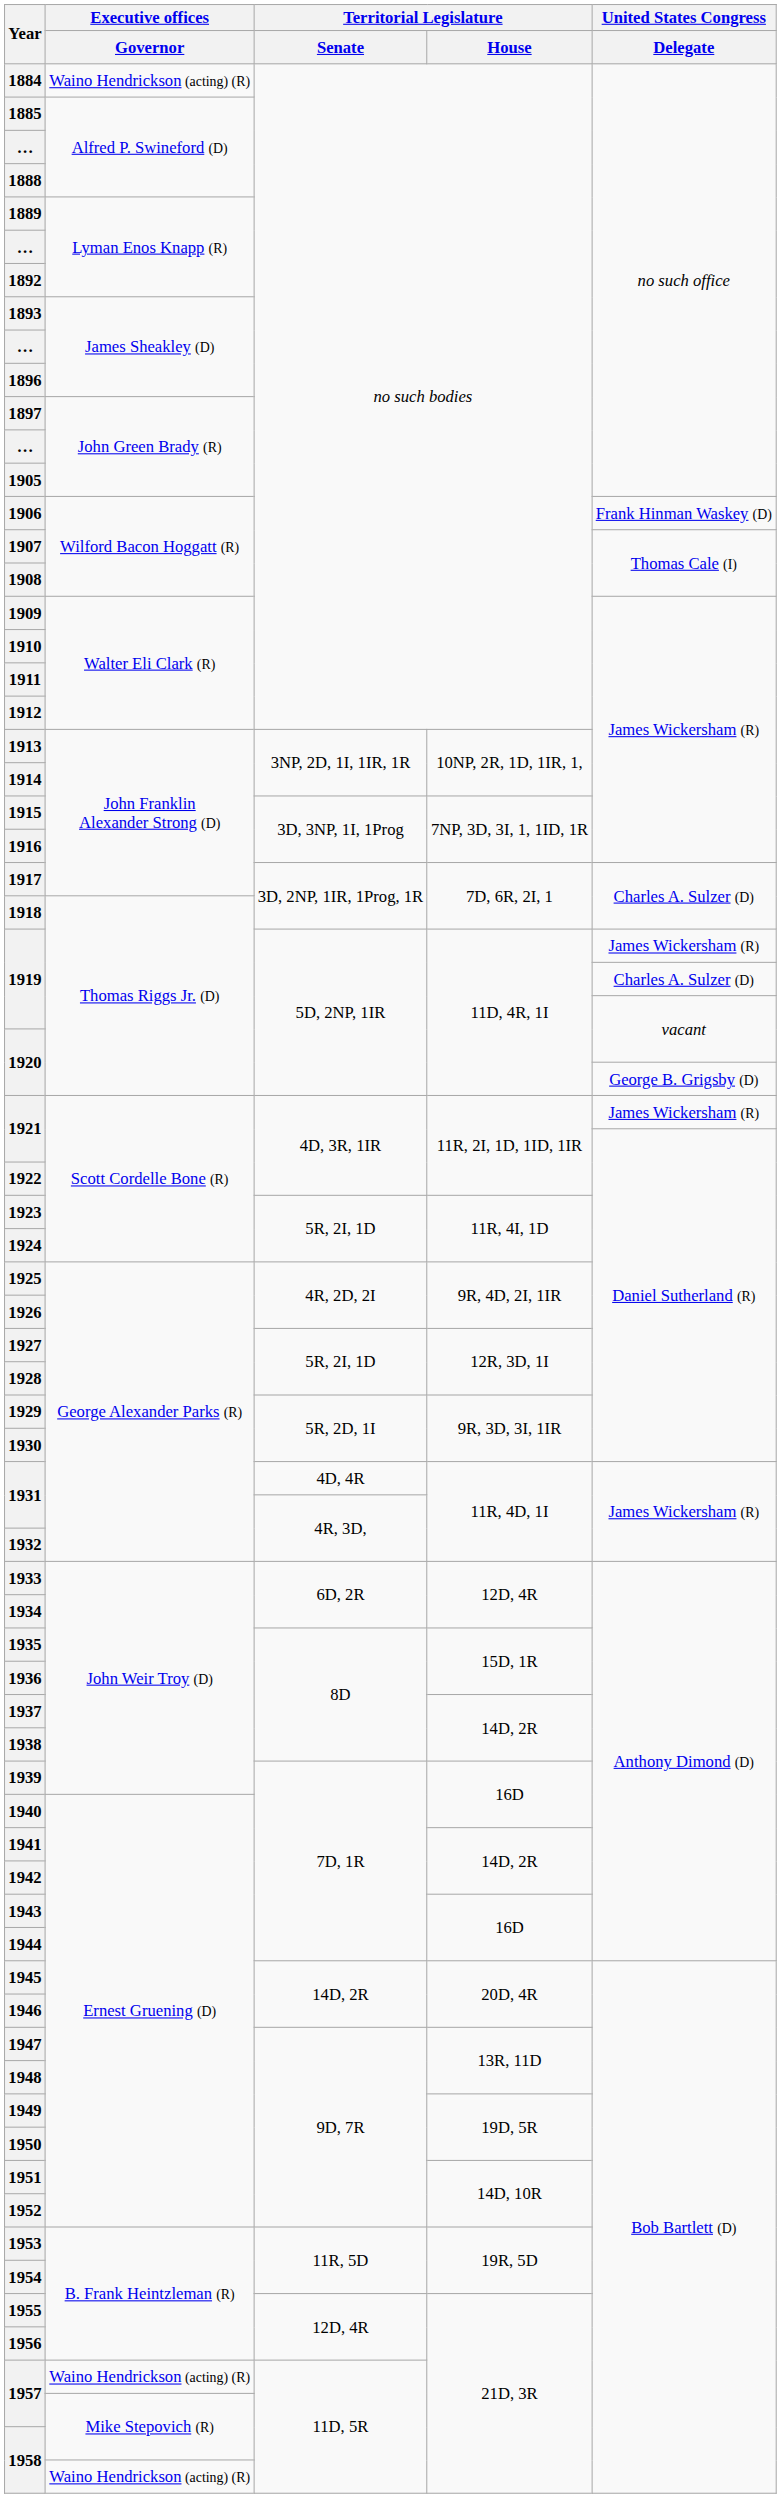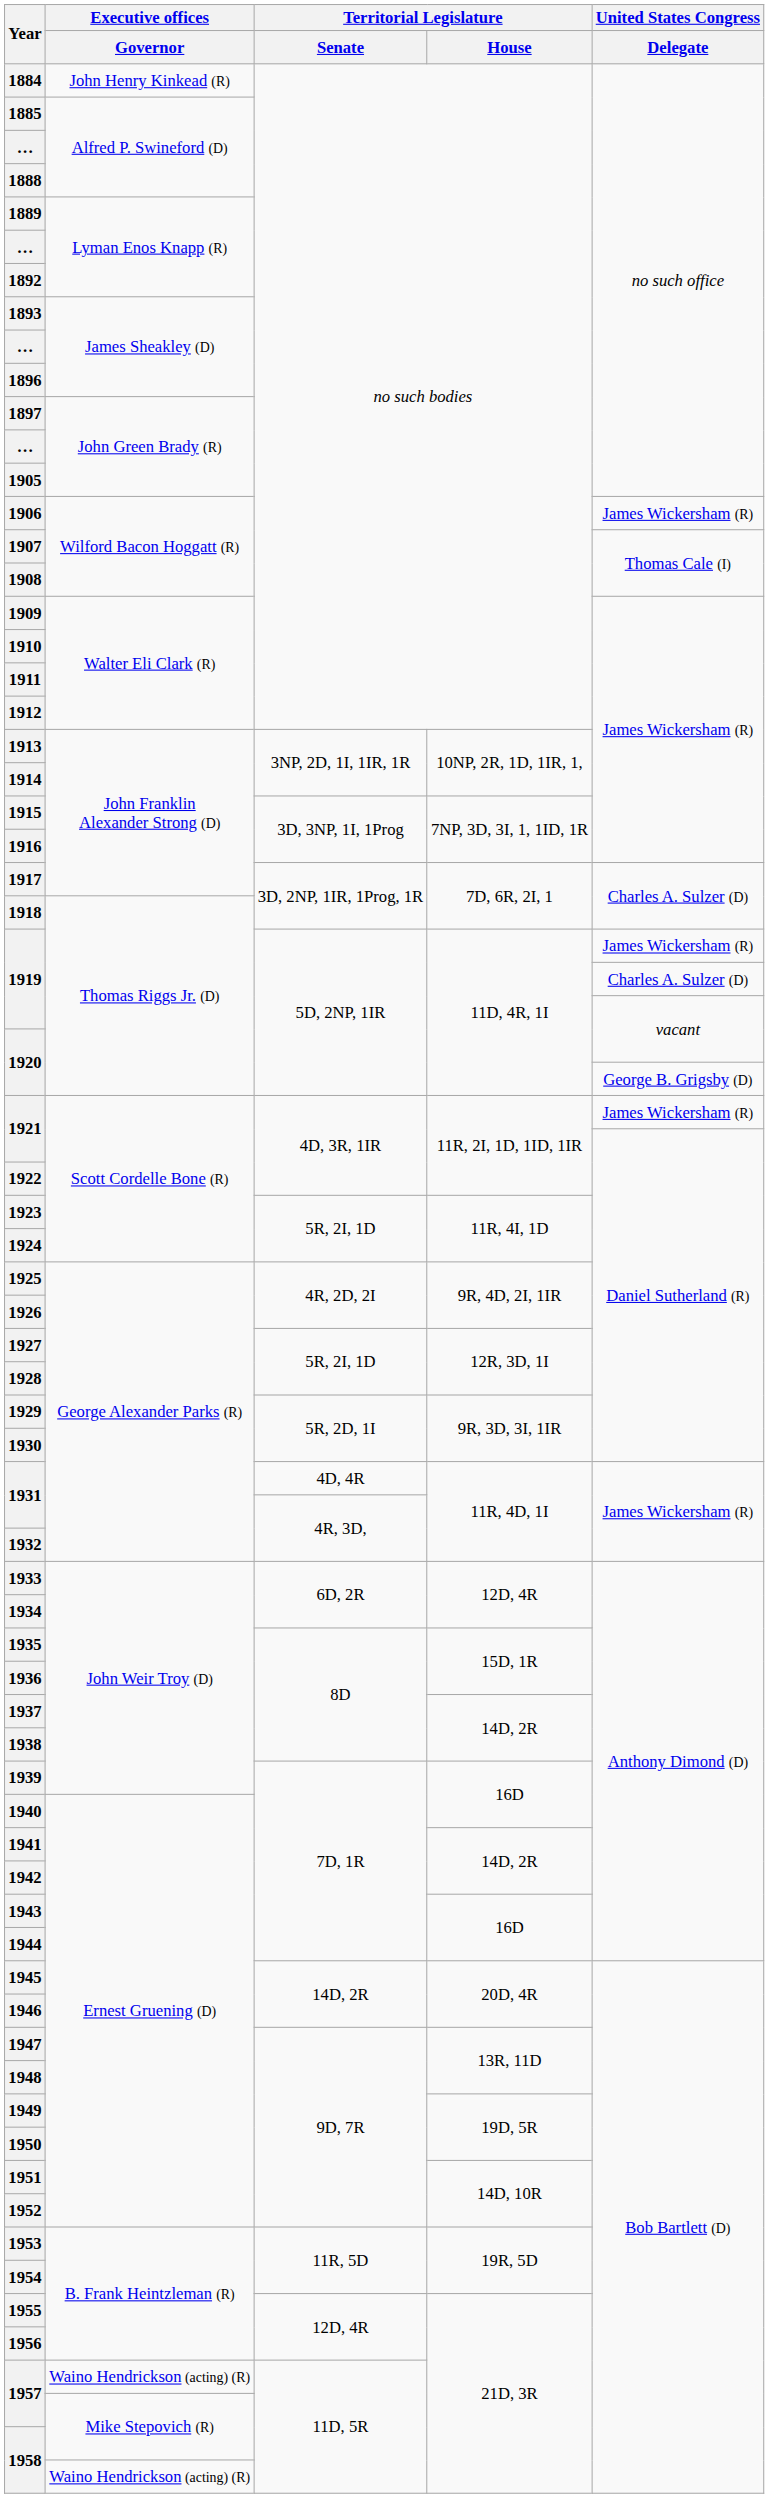 <table class="wikitable sortable sticky-header-multi" style="text-align:center">
 <tr>
 <th rowspan=2 class=unsortable>Year</th>
 <th><a href='#'>Executive offices</a></th>
 <th colspan=2><a href='#'>Territorial Legislature</a></th>
 <th><a href='#'>United States Congress</a></th>
 </tr>
 <tr style="height:2em">
 <th class=unsortable><a href='#'>Governor</a></th>
 <th class=unsortable><a href='#'>Senate</a></th>
 <th class=unsortable><a href='#'>House</a></th>
 <th class=unsortable><a href='#'>Delegate</a></th>
 </tr>
 <tr style="height:2em">
 <th>1884</th>
-<td><a href='#'>Waino Hendrickson</a><small> (acting) </small><small>(R)</small></td>
+<td><a href='#'>John Henry Kinkead</a> <small>(R)</small></td>
 <td colspan="2" rowspan="20"><em>no such bodies</em></td>
 <td rowspan="13"><em>no such office</em></td>
 </tr>
 <tr style="height:2em">
 <th>1885</th>
 <td rowspan="3" ><a href='#'>Alfred P. Swineford</a> <small>(D)</small></td>
 </tr>
 <tr style="height:2em">
 <th>…</th>
 </tr>
 <tr style="height:2em">
 <th>1888</th>
 </tr>
 <tr style="height:2em">
 <th>1889</th>
 <td rowspan="3" ><a href='#'>Lyman Enos Knapp</a> <small>(R)</small></td>
 </tr>
 <tr style="height:2em">
 <th>…</th>
 </tr>
 <tr style="height:2em">
 <th>1892</th>
 </tr>
 <tr style="height:2em">
 <th>1893</th>
 <td rowspan="3" ><a href='#'>James Sheakley</a> <small>(D)</small></td>
 </tr>
 <tr style="height:2em">
 <th>…</th>
 </tr>
 <tr style="height:2em">
 <th>1896</th>
 </tr>
 <tr style="height:2em">
 <th>1897</th>
 <td rowspan="3" ><a href='#'>John Green Brady</a> <small>(R)</small></td>
 </tr>
 <tr style="height:2em">
 <th>…</th>
 </tr>
 <tr style="height:2em">
 <th>1905</th>
 </tr>
 <tr style="height:2em">
 <th>1906</th>
 <td rowspan=3 ><a href='#'>Wilford Bacon Hoggatt</a> <small>(R)</small></td>
-<td><a href='#'>Frank Hinman Waskey</a> <small>(D)</small></td>
+<td><a href='#'>James Wickersham</a> <small>(R)</small></td>
 </tr>
 <tr style="height:2em">
 <th>1907</th>
 <td rowspan=2 ><a href='#'>Thomas Cale</a> <small>(I)</small></td>
 </tr>
 <tr style="height:2em">
 <th>1908</th>
 </tr>
 <tr style="height:2em">
 <th>1909</th>
 <td rowspan=4 ><a href='#'>Walter Eli Clark</a> <small>(R)</small></td>
 <td rowspan=8 ><a href='#'>James Wickersham</a> <small>(R)</small></td>
 </tr>
 <tr style="height:2em">
 <th>1910</th>
 </tr>
 <tr style="height:2em">
 <th>1911</th>
 </tr>
 <tr style="height:2em">
 <th>1912</th>
 </tr>
 <tr style="height:2em">
 <th>1913</th>
 <td rowspan=5 ><a href='#'>John Franklin<br>Alexander Strong</a> <small>(D)</small></td>
 <td rowspan=2 >3NP, 2D, 1I, 1IR, 1R</td>
 <td rowspan=2 >10NP, 2R, 1D, 1IR, 1, </td>
 </tr>
 <tr style="height:2em">
 <th>1914</th>
 </tr>
 <tr style="height:2em">
 <th>1915</th>
 <td rowspan=2 >3D, 3NP, 1I, 1Prog</td>
 <td rowspan=2 >7NP, 3D, 3I, 1, 1ID, 1R</td>
 </tr>
 <tr style="height:2em">
 <th>1916</th>
 </tr>
 <tr style="height:2em">
 <th>1917</th>
 <td rowspan=2 >3D, 2NP, 1IR, 1Prog, 1R</td>
 <td rowspan=2 >7D, 6R, 2I, 1</td>
 <td rowspan=2 ><a href='#'>Charles A. Sulzer</a> <small>(D)</small></td>
 </tr>
 <tr style="height:2em">
 <th>1918</th>
 <td rowspan=6 ><a href='#'>Thomas Riggs Jr.</a> <small>(D)</small></td>
 </tr>
 <tr style="height:2em">
 <th rowspan=3>1919</th>
 <td rowspan=5 >5D, 2NP, 1IR</td>
 <td rowspan=5 >11D, 4R, 1I</td>
 <td><a href='#'>James Wickersham</a> <small>(R)</small></td>
 </tr>
 <tr style="height:2em">
 <td><a href='#'>Charles A. Sulzer</a> <small>(D)</small></td>
 </tr>
 <tr style="height:2em">
 <td rowspan=2><em>vacant</em></td>
 </tr>
 <tr style="height:2em">
 <th rowspan=2>1920</th>
 </tr>
 <tr style="height:2em">
 <td><a href='#'>George B. Grigsby</a> <small>(D)</small></td>
 </tr>
 <tr style="height:2em">
 <th rowspan=2>1921</th>
 <td rowspan=5 ><a href='#'>Scott Cordelle Bone</a> <small>(R)</small></td>
 <td rowspan=3 >4D, 3R, 1IR</td>
 <td rowspan=3 >11R, 2I, 1D, 1ID, 1IR</td>
 <td><a href='#'>James Wickersham</a> <small>(R)</small></td>
 </tr>
 <tr style="height:2em">
 <td rowspan=10 ><a href='#'>Daniel Sutherland</a> <small>(R)</small></td>
 </tr>
 <tr style="height:2em">
 <th>1922</th>
 </tr>
 <tr style="height:2em">
 <th>1923</th>
 <td rowspan=2 >5R, 2I, 1D</td>
 <td rowspan=2 >11R, 4I, 1D</td>
 </tr>
 <tr style="height:2em">
 <th>1924</th>
 </tr>
 <tr style="height:2em">
 <th>1925</th>
 <td rowspan=9 ><a href='#'>George Alexander Parks</a> <small>(R)</small></td>
 <td rowspan=2 >4R, 2D, 2I</td>
 <td rowspan=2 >9R, 4D, 2I, 1IR</td>
 </tr>
 <tr style="height:2em">
 <th>1926</th>
 </tr>
 <tr style="height:2em">
 <th>1927</th>
 <td rowspan=2 >5R, 2I, 1D</td>
 <td rowspan=2 >12R, 3D, 1I</td>
 </tr>
 <tr style="height:2em">
 <th>1928</th>
 </tr>
 <tr style="height:2em">
 <th>1929</th>
 <td rowspan=2 >5R, 2D, 1I</td>
 <td rowspan=2 >9R, 3D, 3I, 1IR</td>
 </tr>
 <tr style="height:2em">
 <th>1930</th>
 </tr>
 <tr style="height:2em">
 <th rowspan=2>1931</th>
 <td>4D, 4R</td>
 <td rowspan=3 >11R, 4D, 1I</td>
 <td rowspan=3 ><a href='#'>James Wickersham</a> <small>(R)</small></td>
 </tr>
 <tr style="height:2em">
 <td rowspan=2 >4R, 3D, </td>
 </tr>
 <tr style="height:2em">
 <th>1932</th>
 </tr>
 <tr style="height:2em">
 <th>1933</th>
 <td rowspan=7 ><a href='#'>John Weir Troy</a> <small>(D)</small></td>
 <td rowspan=2 >6D, 2R</td>
 <td rowspan=2 >12D, 4R</td>
 <td rowspan=12 ><a href='#'>Anthony Dimond</a> <small>(D)</small></td>
 </tr>
 <tr style="height:2em">
 <th>1934</th>
 </tr>
 <tr style="height:2em">
 <th>1935</th>
 <td rowspan=4 >8D</td>
 <td rowspan=2 >15D, 1R</td>
 </tr>
 <tr style="height:2em">
 <th>1936</th>
 </tr>
 <tr style="height:2em">
 <th>1937</th>
 <td rowspan=2 >14D, 2R</td>
 </tr>
 <tr style="height:2em">
 <th>1938</th>
 </tr>
 <tr style="height:2em">
 <th>1939</th>
 <td rowspan=6 >7D, 1R</td>
 <td rowspan=2 >16D</td>
 </tr>
 <tr style="height:2em">
 <th>1940</th>
 <td rowspan=13 ><a href='#'>Ernest Gruening</a> <small>(D)</small></td>
 </tr>
 <tr style="height:2em">
 <th>1941</th>
 <td rowspan=2 >14D, 2R</td>
 </tr>
 <tr style="height:2em">
 <th>1942</th>
 </tr>
 <tr style="height:2em">
 <th>1943</th>
 <td rowspan=2 >16D</td>
 </tr>
 <tr style="height:2em">
 <th>1944</th>
 </tr>
 <tr style="height:2em">
 <th>1945</th>
 <td rowspan=2 >14D, 2R</td>
 <td rowspan=2 >20D, 4R</td>
 <td rowspan=16 ><a href='#'>Bob Bartlett</a> <small>(D)</small></td>
 </tr>
 <tr style="height:2em">
 <th>1946</th>
 </tr>
 <tr style="height:2em">
 <th>1947</th>
 <td rowspan=6 >9D, 7R</td>
 <td rowspan=2 >13R, 11D</td>
 </tr>
 <tr style="height:2em">
 <th>1948</th>
 </tr>
 <tr style="height:2em">
 <th>1949</th>
 <td rowspan=2 >19D, 5R</td>
 </tr>
 <tr style="height:2em">
 <th>1950</th>
 </tr>
 <tr style="height:2em">
 <th>1951</th>
 <td rowspan=2 >14D, 10R</td>
 </tr>
 <tr style="height:2em">
 <th>1952</th>
 </tr>
 <tr style="height:2em">
 <th>1953</th>
 <td rowspan=4 ><a href='#'>B. Frank Heintzleman</a> <small>(R)</small></td>
 <td rowspan=2 >11R, 5D</td>
 <td rowspan=2 >19R, 5D</td>
 </tr>
 <tr style="height:2em">
 <th>1954</th>
 </tr>
 <tr style="height:2em">
 <th>1955</th>
 <td rowspan=2 >12D, 4R</td>
 <td rowspan=6 >21D, 3R</td>
 </tr>
 <tr style="height:2em">
 <th>1956</th>
 </tr>
 <tr style="height:2em">
 <th rowspan=2>1957</th>
 <td><a href='#'>Waino Hendrickson</a><small> (acting) </small><small>(R)</small></td>
 <td rowspan=4 >11D, 5R</td>
 </tr>
 <tr style="height:2em">
 <td rowspan=2 ><a href='#'>Mike Stepovich</a> <small>(R)</small></td>
 </tr>
 <tr style="height:2em">
 <th rowspan=2>1958</th>
 </tr>
 <tr style="height:2em">
 <td><a href='#'>Waino Hendrickson</a><small> (acting) </small><small>(R)</small></td>
 </tr>
 </table>
